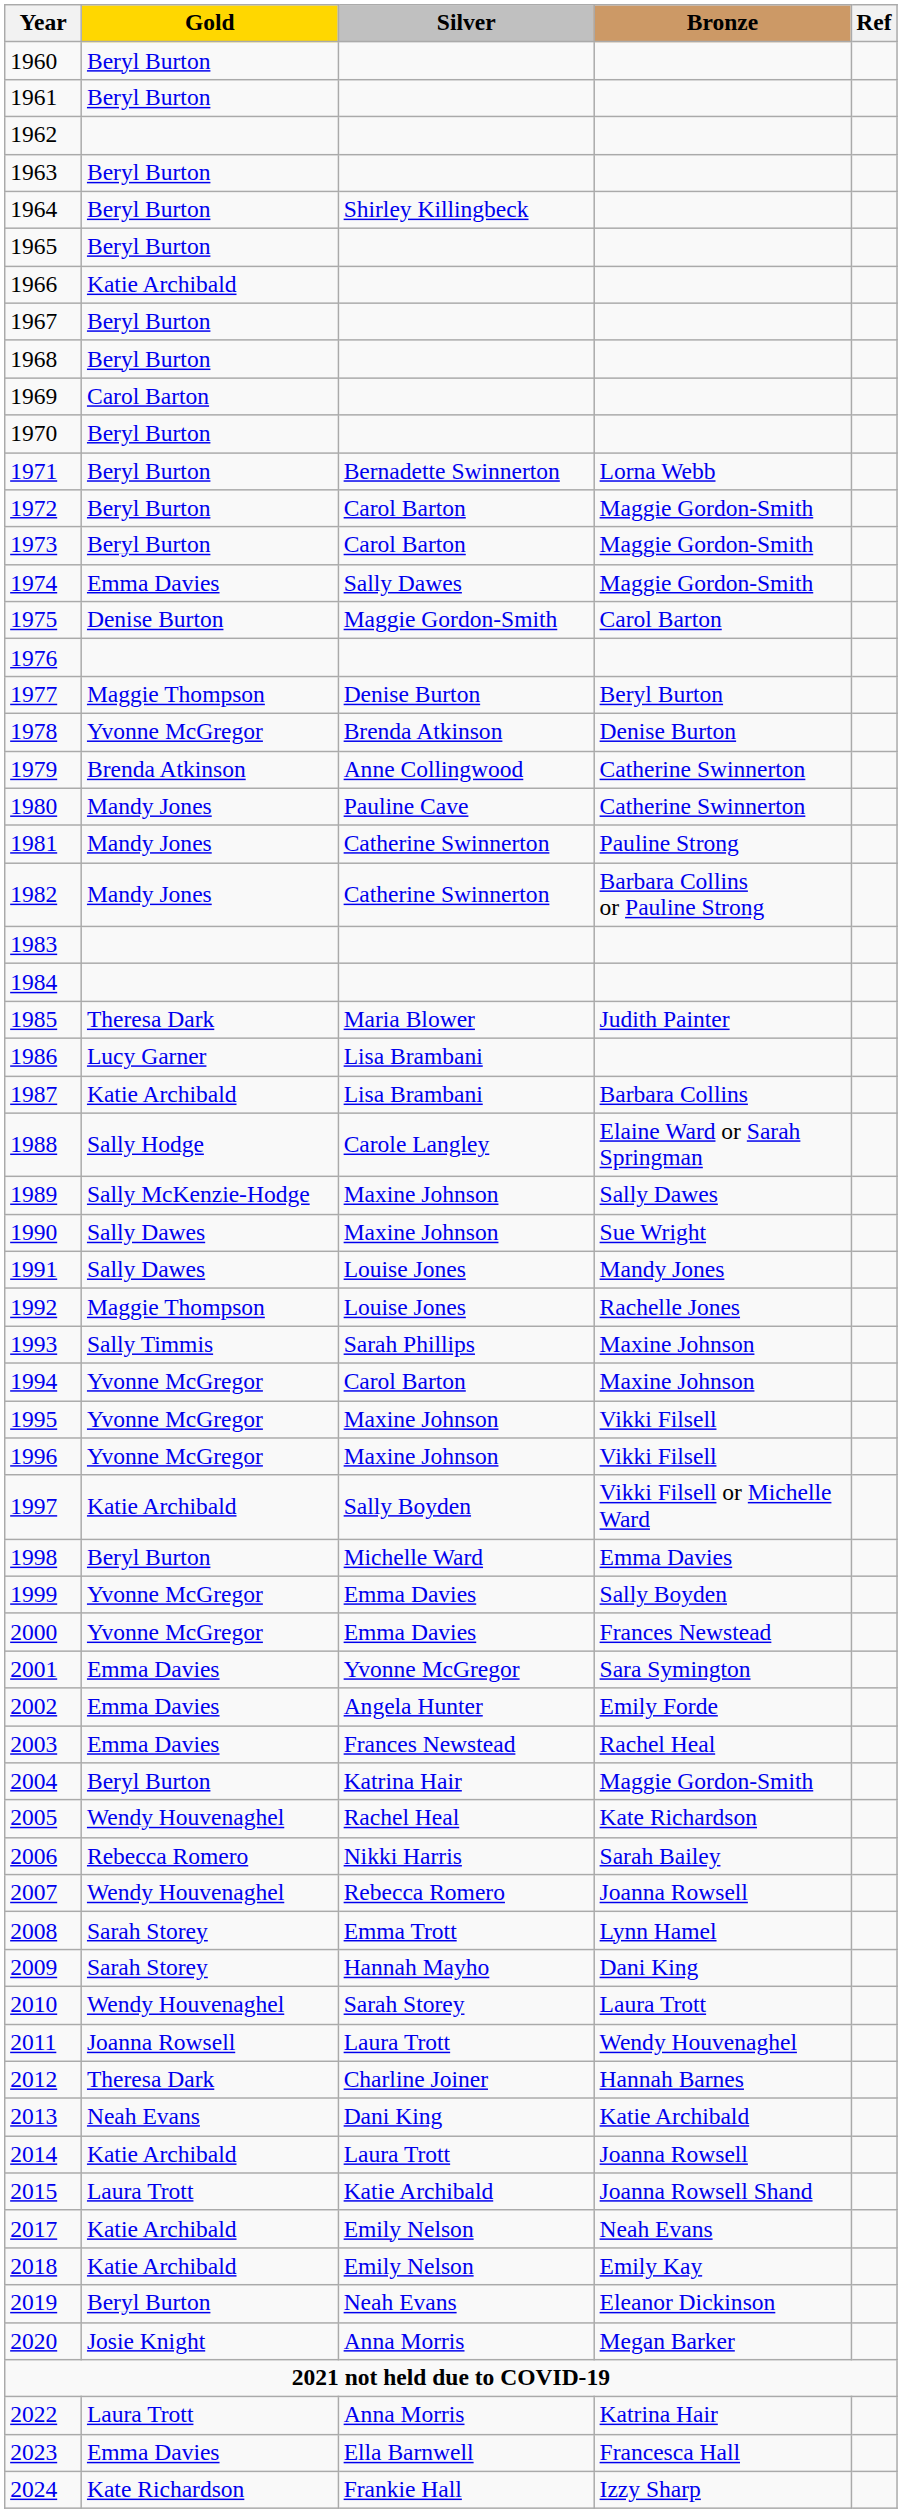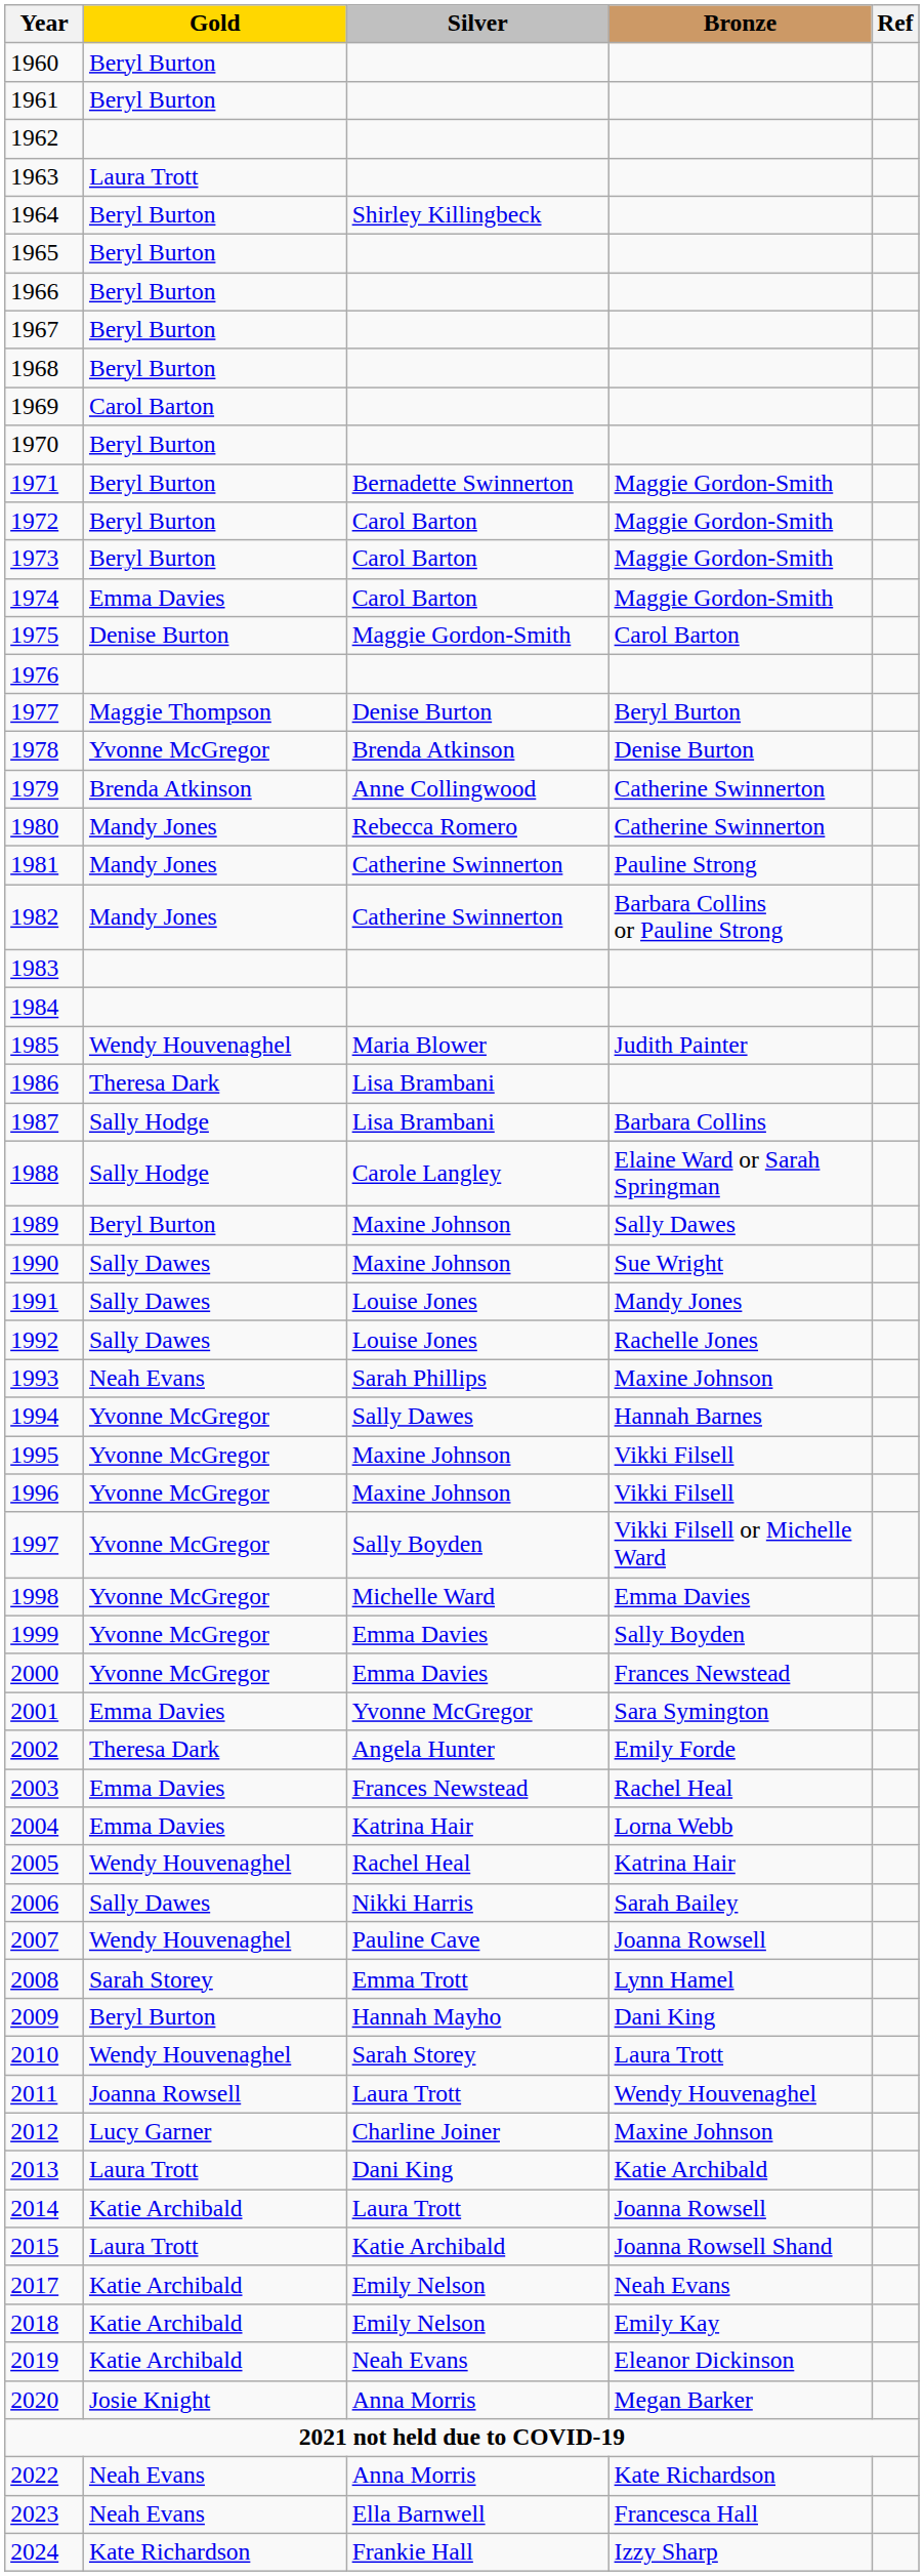 <table class="wikitable" style="font-size: 100%">
 <tr>
 <th width=50>Year</th>
 <th width=200 style="background-color: gold;">Gold</th>
 <th width=200 style="background-color: silver;">Silver</th>
 <th width=200 style="background-color: #cc9966;">Bronze</th>
 <th width=20>Ref</th>
 </tr>
 <tr>
 <td>1960</td>
 <td><a href='#'>Beryl Burton</a></td>
 <td></td>
 <td></td>
 <td></td>
 </tr>
 <tr>
 <td>1961</td>
 <td><a href='#'>Beryl Burton</a></td>
 <td></td>
 <td></td>
 <td></td>
 </tr>
 <tr>
 <td>1962</td>
 <td></td>
 <td></td>
 <td></td>
 <td></td>
 </tr>
 <tr>
 <td>1963</td>
-<td><a href='#'>Beryl Burton</a></td>
+<td><a href='#'>Laura Trott</a></td>
 <td></td>
 <td></td>
 <td></td>
 </tr>
 <tr>
 <td>1964</td>
 <td><a href='#'>Beryl Burton</a></td>
 <td><a href='#'>Shirley Killingbeck</a></td>
 <td></td>
 <td></td>
 </tr>
 <tr>
 <td>1965</td>
 <td><a href='#'>Beryl Burton</a></td>
 <td></td>
 <td></td>
 <td></td>
 </tr>
 <tr>
 <td>1966</td>
-<td><a href='#'>Katie Archibald</a></td>
+<td><a href='#'>Beryl Burton</a></td>
 <td></td>
 <td></td>
 <td></td>
 </tr>
 <tr>
 <td>1967</td>
 <td><a href='#'>Beryl Burton</a></td>
 <td></td>
 <td></td>
 <td></td>
 </tr>
 <tr>
 <td>1968</td>
 <td><a href='#'>Beryl Burton</a></td>
 <td></td>
 <td></td>
 <td></td>
 </tr>
 <tr>
 <td>1969</td>
 <td><a href='#'>Carol Barton</a></td>
 <td></td>
 <td></td>
 <td></td>
 </tr>
 <tr>
 <td>1970</td>
 <td><a href='#'>Beryl Burton</a></td>
 <td></td>
 <td></td>
 <td></td>
 </tr>
 <tr>
 <td><a href='#'>1971</a></td>
 <td><a href='#'>Beryl Burton</a></td>
 <td><a href='#'>Bernadette Swinnerton</a></td>
-<td><a href='#'>Lorna Webb</a></td>
+<td><a href='#'>Maggie Gordon-Smith</a></td>
 <td></td>
 </tr>
 <tr>
 <td><a href='#'>1972</a></td>
 <td><a href='#'>Beryl Burton</a></td>
 <td><a href='#'>Carol Barton</a></td>
 <td><a href='#'>Maggie Gordon-Smith</a></td>
 <td></td>
 </tr>
 <tr>
 <td><a href='#'>1973</a></td>
 <td><a href='#'>Beryl Burton</a></td>
 <td><a href='#'>Carol Barton</a></td>
 <td><a href='#'>Maggie Gordon-Smith</a></td>
 <td></td>
 </tr>
 <tr>
 <td><a href='#'>1974</a></td>
 <td><a href='#'>Emma Davies</a></td>
-<td><a href='#'>Sally Dawes</a></td>
+<td><a href='#'>Carol Barton</a></td>
 <td><a href='#'>Maggie Gordon-Smith</a></td>
 <td></td>
 </tr>
 <tr>
 <td><a href='#'>1975</a></td>
 <td><a href='#'>Denise Burton</a></td>
 <td><a href='#'>Maggie Gordon-Smith</a></td>
 <td><a href='#'>Carol Barton</a></td>
 <td></td>
 </tr>
 <tr>
 <td><a href='#'>1976</a></td>
 <td></td>
 <td></td>
 <td></td>
 <td></td>
 </tr>
 <tr>
 <td><a href='#'>1977</a></td>
 <td><a href='#'>Maggie Thompson</a></td>
 <td><a href='#'>Denise Burton</a></td>
 <td><a href='#'>Beryl Burton</a></td>
 <td></td>
 </tr>
 <tr>
 <td><a href='#'>1978</a></td>
 <td><a href='#'>Yvonne McGregor</a></td>
 <td><a href='#'>Brenda Atkinson</a></td>
 <td><a href='#'>Denise Burton</a></td>
 <td></td>
 </tr>
 <tr>
 <td><a href='#'>1979</a></td>
 <td><a href='#'>Brenda Atkinson</a></td>
 <td><a href='#'>Anne Collingwood</a></td>
 <td><a href='#'>Catherine Swinnerton</a></td>
 <td></td>
 </tr>
 <tr>
 <td><a href='#'>1980</a></td>
 <td><a href='#'>Mandy Jones</a></td>
-<td><a href='#'>Pauline Cave</a></td>
+<td><a href='#'>Rebecca Romero</a></td>
 <td><a href='#'>Catherine Swinnerton</a></td>
 <td></td>
 </tr>
 <tr ||>
 <td><a href='#'>1981</a></td>
 <td><a href='#'>Mandy Jones</a></td>
 <td><a href='#'>Catherine Swinnerton</a></td>
 <td><a href='#'>Pauline Strong</a></td>
 <td></td>
 </tr>
 <tr>
 <td><a href='#'>1982</a></td>
 <td><a href='#'>Mandy Jones</a></td>
 <td><a href='#'>Catherine Swinnerton</a></td>
 <td><a href='#'>Barbara Collins</a><br> or <a href='#'>Pauline Strong</a></td>
 <td></td>
 </tr>
 <tr>
 <td><a href='#'>1983</a></td>
 <td></td>
 <td></td>
 <td></td>
 <td></td>
 </tr>
 <tr>
 <td><a href='#'>1984</a></td>
 <td></td>
 <td></td>
 <td></td>
 <td></td>
 </tr>
 <tr>
 <td><a href='#'>1985</a></td>
-<td><a href='#'>Theresa Dark</a></td>
+<td><a href='#'>Wendy Houvenaghel</a></td>
 <td><a href='#'>Maria Blower</a></td>
 <td><a href='#'>Judith Painter</a></td>
 <td></td>
 </tr>
 <tr>
 <td><a href='#'>1986</a></td>
-<td><a href='#'>Lucy Garner</a></td>
+<td><a href='#'>Theresa Dark</a></td>
 <td><a href='#'>Lisa Brambani</a></td>
 <td></td>
 <td></td>
 </tr>
 <tr>
 <td><a href='#'>1987</a></td>
-<td><a href='#'>Katie Archibald</a></td>
+<td><a href='#'>Sally Hodge</a></td>
 <td><a href='#'>Lisa Brambani</a></td>
 <td><a href='#'>Barbara Collins</a></td>
 <td></td>
 </tr>
 <tr>
 <td><a href='#'>1988</a></td>
 <td><a href='#'>Sally Hodge</a></td>
 <td><a href='#'>Carole Langley</a></td>
 <td><a href='#'>Elaine Ward</a> or <a href='#'>Sarah Springman</a></td>
 <td></td>
 </tr>
 <tr>
 <td><a href='#'>1989</a></td>
-<td><a href='#'>Sally McKenzie-Hodge</a></td>
+<td><a href='#'>Beryl Burton</a></td>
 <td><a href='#'>Maxine Johnson</a></td>
 <td><a href='#'>Sally Dawes</a></td>
 <td></td>
 </tr>
 <tr>
 <td><a href='#'>1990</a></td>
 <td><a href='#'>Sally Dawes</a></td>
 <td><a href='#'>Maxine Johnson</a></td>
 <td><a href='#'>Sue Wright</a></td>
 <td></td>
 </tr>
 <tr>
 <td><a href='#'>1991</a></td>
 <td><a href='#'>Sally Dawes</a></td>
 <td><a href='#'>Louise Jones</a></td>
 <td><a href='#'>Mandy Jones</a></td>
 <td></td>
 </tr>
 <tr>
 <td><a href='#'>1992</a></td>
-<td><a href='#'>Maggie Thompson</a></td>
+<td><a href='#'>Sally Dawes</a></td>
 <td><a href='#'>Louise Jones</a></td>
 <td><a href='#'>Rachelle Jones</a></td>
 <td></td>
 </tr>
 <tr>
 <td><a href='#'>1993</a></td>
-<td><a href='#'>Sally Timmis</a></td>
+<td><a href='#'>Neah Evans</a></td>
 <td><a href='#'>Sarah Phillips</a></td>
 <td><a href='#'>Maxine Johnson</a></td>
 <td></td>
 </tr>
 <tr>
 <td><a href='#'>1994</a></td>
 <td><a href='#'>Yvonne McGregor</a></td>
-<td><a href='#'>Carol Barton</a></td>
-<td><a href='#'>Maxine Johnson</a></td>
+<td><a href='#'>Sally Dawes</a></td>
+<td><a href='#'>Hannah Barnes</a></td>
 <td></td>
 </tr>
 <tr>
 <td><a href='#'>1995</a></td>
 <td><a href='#'>Yvonne McGregor</a></td>
 <td><a href='#'>Maxine Johnson</a></td>
 <td><a href='#'>Vikki Filsell</a></td>
 <td></td>
 </tr>
 <tr>
 <td><a href='#'>1996</a></td>
 <td><a href='#'>Yvonne McGregor</a></td>
 <td><a href='#'>Maxine Johnson</a></td>
 <td><a href='#'>Vikki Filsell</a></td>
 <td></td>
 </tr>
 <tr>
 <td><a href='#'>1997</a></td>
-<td><a href='#'>Katie Archibald</a></td>
+<td><a href='#'>Yvonne McGregor</a></td>
 <td><a href='#'>Sally Boyden</a></td>
 <td><a href='#'>Vikki Filsell</a> or <a href='#'>Michelle Ward</a></td>
 <td></td>
 </tr>
 <tr>
 <td><a href='#'>1998</a></td>
-<td><a href='#'>Beryl Burton</a></td>
+<td><a href='#'>Yvonne McGregor</a></td>
 <td><a href='#'>Michelle Ward</a></td>
 <td><a href='#'>Emma Davies</a></td>
 <td></td>
 </tr>
 <tr>
 <td><a href='#'>1999</a></td>
 <td><a href='#'>Yvonne McGregor</a></td>
 <td><a href='#'>Emma Davies</a></td>
 <td><a href='#'>Sally Boyden</a></td>
 <td></td>
 </tr>
 <tr>
 <td><a href='#'>2000</a></td>
 <td><a href='#'>Yvonne McGregor</a></td>
 <td><a href='#'>Emma Davies</a></td>
 <td><a href='#'>Frances Newstead</a></td>
 <td></td>
 </tr>
 <tr>
 <td><a href='#'>2001</a></td>
 <td><a href='#'>Emma Davies</a></td>
 <td><a href='#'>Yvonne McGregor</a></td>
 <td><a href='#'>Sara Symington</a></td>
 <td></td>
 </tr>
 <tr>
 <td><a href='#'>2002</a></td>
-<td><a href='#'>Emma Davies</a></td>
+<td><a href='#'>Theresa Dark</a></td>
 <td><a href='#'>Angela Hunter</a></td>
 <td><a href='#'>Emily Forde</a></td>
 <td></td>
 </tr>
 <tr>
 <td><a href='#'>2003</a></td>
 <td><a href='#'>Emma Davies</a></td>
 <td><a href='#'>Frances Newstead</a></td>
 <td><a href='#'>Rachel Heal</a></td>
 <td></td>
 </tr>
 <tr>
 <td><a href='#'>2004</a></td>
-<td><a href='#'>Beryl Burton</a></td>
+<td><a href='#'>Emma Davies</a></td>
 <td><a href='#'>Katrina Hair</a></td>
-<td><a href='#'>Maggie Gordon-Smith</a></td>
+<td><a href='#'>Lorna Webb</a></td>
 <td></td>
 </tr>
 <tr>
 <td><a href='#'>2005</a></td>
 <td><a href='#'>Wendy Houvenaghel</a></td>
 <td><a href='#'>Rachel Heal</a></td>
-<td><a href='#'>Kate Richardson</a></td>
+<td><a href='#'>Katrina Hair</a></td>
 <td></td>
 </tr>
 <tr>
 <td><a href='#'>2006</a></td>
-<td><a href='#'>Rebecca Romero</a></td>
+<td><a href='#'>Sally Dawes</a></td>
 <td><a href='#'>Nikki Harris</a></td>
 <td><a href='#'>Sarah Bailey</a></td>
 <td></td>
 </tr>
 <tr>
 <td><a href='#'>2007</a></td>
 <td><a href='#'>Wendy Houvenaghel</a></td>
-<td><a href='#'>Rebecca Romero</a></td>
+<td><a href='#'>Pauline Cave</a></td>
 <td><a href='#'>Joanna Rowsell</a></td>
 <td></td>
 </tr>
 <tr>
 <td><a href='#'>2008</a></td>
 <td><a href='#'>Sarah Storey</a></td>
 <td><a href='#'>Emma Trott</a></td>
 <td><a href='#'>Lynn Hamel</a></td>
 <td></td>
 </tr>
 <tr>
 <td><a href='#'>2009</a></td>
-<td><a href='#'>Sarah Storey</a></td>
+<td><a href='#'>Beryl Burton</a></td>
 <td><a href='#'>Hannah Mayho</a></td>
 <td><a href='#'>Dani King</a></td>
 <td></td>
 </tr>
 <tr>
 <td><a href='#'>2010</a></td>
 <td><a href='#'>Wendy Houvenaghel</a></td>
 <td><a href='#'>Sarah Storey</a></td>
 <td><a href='#'>Laura Trott</a></td>
 <td></td>
 </tr>
 <tr>
 <td><a href='#'>2011</a></td>
 <td><a href='#'>Joanna Rowsell</a></td>
 <td><a href='#'>Laura Trott</a></td>
 <td><a href='#'>Wendy Houvenaghel</a></td>
 <td></td>
 </tr>
 <tr>
 <td><a href='#'>2012</a></td>
-<td><a href='#'>Theresa Dark</a></td>
+<td><a href='#'>Lucy Garner</a></td>
 <td><a href='#'>Charline Joiner</a></td>
-<td><a href='#'>Hannah Barnes</a></td>
+<td><a href='#'>Maxine Johnson</a></td>
 <td></td>
 </tr>
 <tr>
 <td><a href='#'>2013</a></td>
-<td><a href='#'>Neah Evans</a></td>
+<td><a href='#'>Laura Trott</a></td>
 <td><a href='#'>Dani King</a></td>
 <td><a href='#'>Katie Archibald</a></td>
 <td></td>
 </tr>
 <tr>
 <td><a href='#'>2014</a></td>
 <td><a href='#'>Katie Archibald</a></td>
 <td><a href='#'>Laura Trott</a></td>
 <td><a href='#'>Joanna Rowsell</a></td>
 <td></td>
 </tr>
 <tr>
 <td><a href='#'>2015</a></td>
 <td><a href='#'>Laura Trott</a></td>
 <td><a href='#'>Katie Archibald</a></td>
 <td><a href='#'>Joanna Rowsell Shand</a></td>
 <td></td>
 </tr>
 <tr>
 <td><a href='#'>2017</a></td>
 <td><a href='#'>Katie Archibald</a></td>
 <td><a href='#'>Emily Nelson</a></td>
 <td><a href='#'>Neah Evans</a></td>
 <td></td>
 </tr>
 <tr>
 <td><a href='#'>2018</a></td>
 <td><a href='#'>Katie Archibald</a></td>
 <td><a href='#'>Emily Nelson</a></td>
 <td><a href='#'>Emily Kay</a></td>
 <td></td>
 </tr>
 <tr>
 <td><a href='#'>2019</a></td>
-<td><a href='#'>Beryl Burton</a></td>
+<td><a href='#'>Katie Archibald</a></td>
 <td><a href='#'>Neah Evans</a></td>
 <td><a href='#'>Eleanor Dickinson</a></td>
 <td></td>
 </tr>
 <tr>
 <td><a href='#'>2020</a></td>
 <td><a href='#'>Josie Knight</a></td>
 <td><a href='#'>Anna Morris</a></td>
 <td><a href='#'>Megan Barker</a></td>
 <td></td>
 </tr>
 <tr>
 <td colspan=5 align=center><strong>2021 not held due to COVID-19</strong></td>
 </tr>
 <tr>
 <td><a href='#'>2022</a></td>
-<td><a href='#'>Laura Trott</a></td>
+<td><a href='#'>Neah Evans</a></td>
 <td><a href='#'>Anna Morris</a></td>
-<td><a href='#'>Katrina Hair</a></td>
+<td><a href='#'>Kate Richardson</a></td>
 <td></td>
 </tr>
 <tr>
 <td><a href='#'>2023</a></td>
-<td><a href='#'>Emma Davies</a></td>
+<td><a href='#'>Neah Evans</a></td>
 <td><a href='#'>Ella Barnwell</a></td>
 <td><a href='#'>Francesca Hall</a></td>
 <td></td>
 </tr>
 <tr>
 <td><a href='#'>2024</a></td>
 <td><a href='#'>Kate Richardson</a></td>
 <td><a href='#'>Frankie Hall</a></td>
 <td><a href='#'>Izzy Sharp</a></td>
 <td></td>
 </tr>
 </table>
